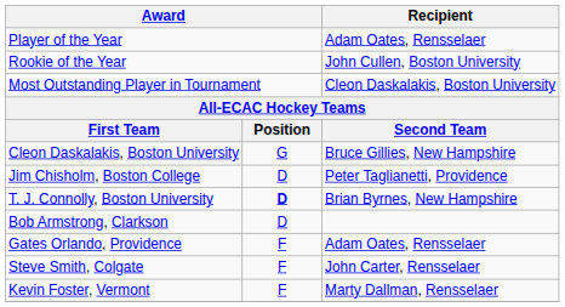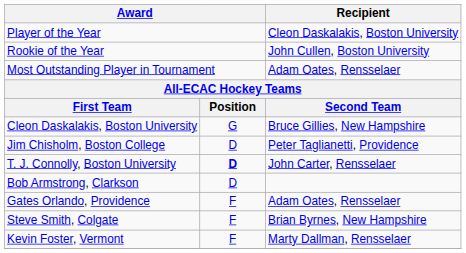 <table class="wikitable">
 <tr>
 <th colspan=2><a href='#'>Award</a></th>
 <th>Recipient</th>
 </tr>
 <tr>
 <td colspan=2><a href='#'>Player of the Year</a></td>
-<td><a href='#'>Adam Oates</a>, <a href='#'>Rensselaer</a></td>
+<td><a href='#'>Cleon Daskalakis</a>, <a href='#'>Boston University</a></td>
 </tr>
 <tr>
 <td colspan=2><a href='#'>Rookie of the Year</a></td>
 <td><a href='#'>John Cullen</a>, <a href='#'>Boston University</a></td>
 </tr>
 <tr>
 <td colspan=2><a href='#'>Most Outstanding Player in Tournament</a></td>
-<td><a href='#'>Cleon Daskalakis</a>, <a href='#'>Boston University</a></td>
+<td><a href='#'>Adam Oates</a>, <a href='#'>Rensselaer</a></td>
 </tr>
 <tr>
 <th colspan=3><a href='#'>All-ECAC Hockey Teams</a></th>
 </tr>
 <tr>
 <th><a href='#'>First Team</a></th>
 <th>  Position  </th>
 <th><a href='#'>Second Team</a></th>
 </tr>
 <tr>
 <td><a href='#'>Cleon Daskalakis</a>, <a href='#'>Boston University</a></td>
 <td align=center><a href='#'>G</a></td>
 <td><a href='#'>Bruce Gillies</a>, <a href='#'>New Hampshire</a></td>
 </tr>
 <tr>
 <td><a href='#'>Jim Chisholm</a>, <a href='#'>Boston College</a></td>
 <td align=center><a href='#'>D</a></td>
 <td><a href='#'>Peter Taglianetti</a>, <a href='#'>Providence</a></td>
 </tr>
 <tr>
 <td><a href='#'>T. J. Connolly</a>, <a href='#'>Boston University</a></td>
 <td align=center><strong><a href='#'>D</a></strong></td>
-<td><a href='#'>Brian Byrnes</a>, <a href='#'>New Hampshire</a></td>
+<td><a href='#'>John Carter</a>, <a href='#'>Rensselaer</a></td>
 </tr>
 <tr>
 <td><a href='#'>Bob Armstrong</a>, <a href='#'>Clarkson</a></td>
 <td align=center><a href='#'>D</a></td>
 <td></td>
 </tr>
 <tr>
 <td><a href='#'>Gates Orlando</a>, <a href='#'>Providence</a></td>
 <td align=center><a href='#'>F</a></td>
 <td><a href='#'>Adam Oates</a>, <a href='#'>Rensselaer</a></td>
 </tr>
 <tr>
 <td><a href='#'>Steve Smith</a>, <a href='#'>Colgate</a></td>
 <td align=center><a href='#'>F</a></td>
-<td><a href='#'>John Carter</a>, <a href='#'>Rensselaer</a></td>
+<td><a href='#'>Brian Byrnes</a>, <a href='#'>New Hampshire</a></td>
 </tr>
 <tr>
 <td><a href='#'>Kevin Foster</a>, <a href='#'>Vermont</a></td>
 <td align=center><a href='#'>F</a></td>
 <td><a href='#'>Marty Dallman</a>, <a href='#'>Rensselaer</a></td>
 </tr>
 <tr>
 </tr>
 </table>
